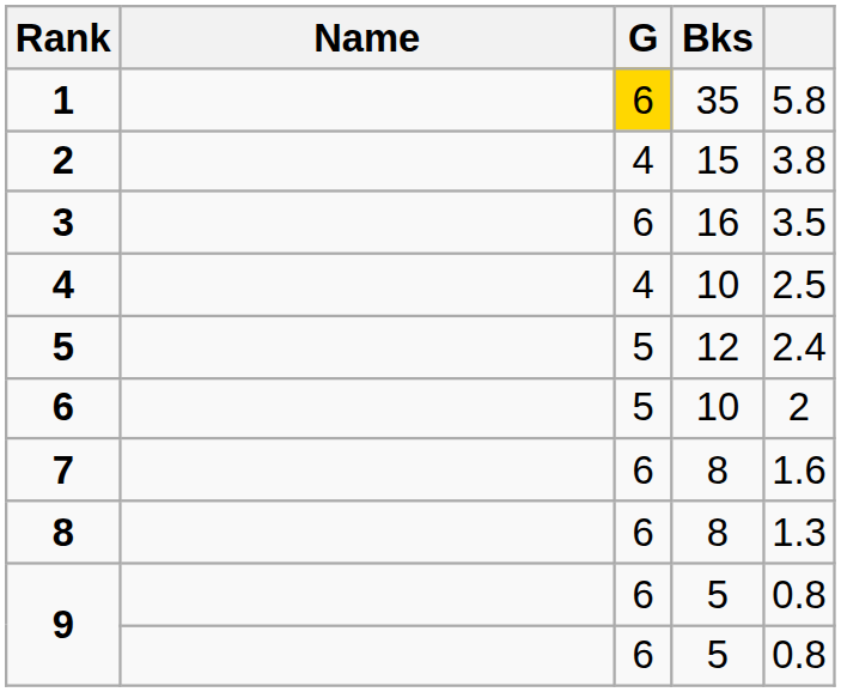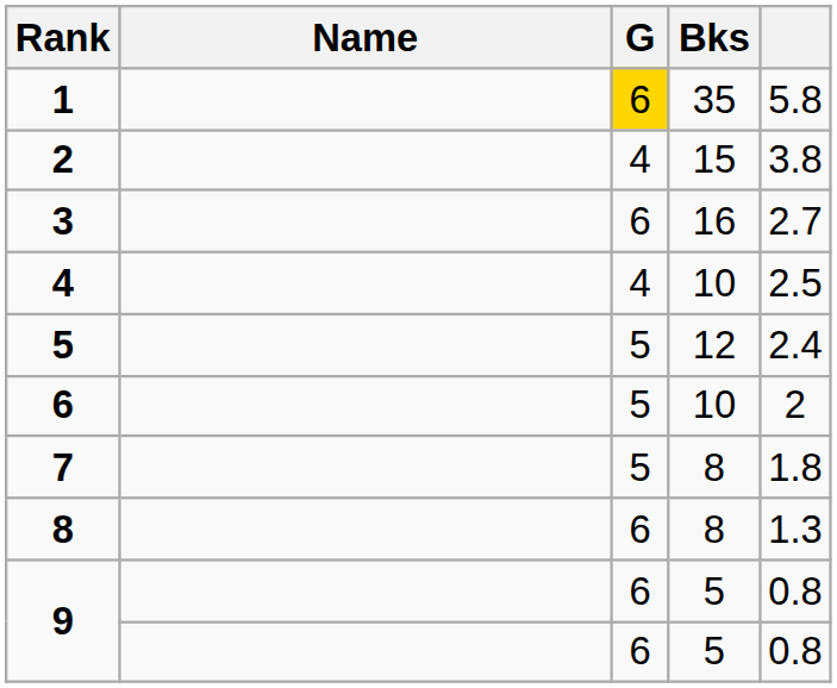 <table class="wikitable" style="text-align:center; font-size:90%;">
 <tr>
 <th width=10px>Rank</th>
 <th width=175px>Name</th>
 <th width=15px>G</th>
 <th width=10px>Bks</th>
 <th width=10px></th>
 </tr>
 <tr>
 <td><strong>1</strong></td>
 <td align=left><strong></strong></td>
 <td style="background: gold;">6</td>
 <td>35</td>
 <td>5.8</td>
 </tr>
 <tr>
 <td><strong>2</strong></td>
 <td align=left></td>
 <td>4</td>
 <td>15</td>
 <td>3.8</td>
 </tr>
 <tr>
 <td><strong>3</strong></td>
 <td align=left></td>
 <td>6</td>
 <td>16</td>
-<td>3.5</td>
+<td>2.7</td>
 </tr>
 <tr>
 <td><strong>4</strong></td>
 <td align=left></td>
 <td>4</td>
 <td>10</td>
 <td>2.5</td>
 </tr>
 <tr>
 <td><strong>5</strong></td>
 <td align=left></td>
 <td>5</td>
 <td>12</td>
 <td>2.4</td>
 </tr>
 <tr>
 <td><strong>6</strong></td>
 <td align=left></td>
 <td>5</td>
 <td>10</td>
 <td>2</td>
 </tr>
 <tr>
 <td><strong>7</strong></td>
 <td align=left></td>
-<td>6</td>
+<td>5</td>
 <td>8</td>
-<td>1.6</td>
+<td>1.8</td>
 </tr>
 <tr>
 <td><strong>8</strong></td>
 <td align=left></td>
 <td>6</td>
 <td>8</td>
 <td>1.3</td>
 </tr>
 <tr>
 <td rowspan=2><strong>9</strong></td>
 <td align=left></td>
 <td>6</td>
 <td>5</td>
 <td>0.8</td>
 </tr>
 <tr>
 <td align=left></td>
 <td>6</td>
 <td>5</td>
 <td>0.8</td>
 </tr>
 </table>
